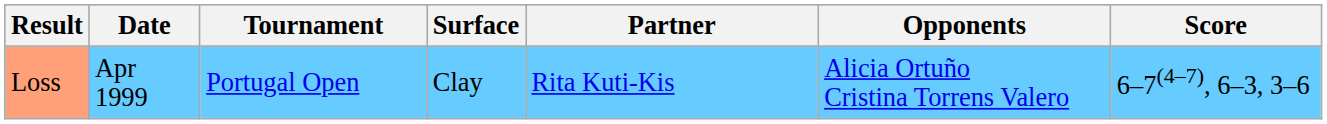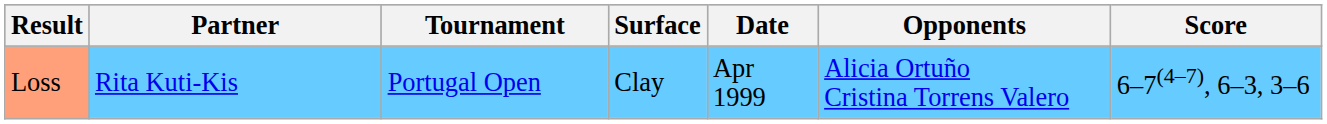 <table class="wikitable">
 <tr>
 <th>Result</th>
-<th style="width:60px">Date</th>
+<th style="width:170px">Partner</th>
 <th style="width:130px">Tournament</th>
 <th style="width:50px">Surface</th>
-<th style="width:170px">Partner</th>
+<th style="width:60px">Date</th>
 <th style="width:170px">Opponents</th>
 <th style="width:120px" class="unsortable">Score</th>
 </tr>
 <tr style="background:#6cf;">
 <td style="background:#ffa07a;">Loss</td>
-<td>Apr 1999</td>
+<td> <a href='#'>Rita Kuti-Kis</a></td>
 <td><a href='#'>Portugal Open</a></td>
 <td>Clay</td>
-<td> <a href='#'>Rita Kuti-Kis</a></td>
+<td>Apr 1999</td>
 <td> <a href='#'>Alicia Ortuño</a><br> <a href='#'>Cristina Torrens Valero</a></td>
 <td>6–7<sup>(4–7)</sup>, 6–3, 3–6</td>
 </tr>
 </table>
